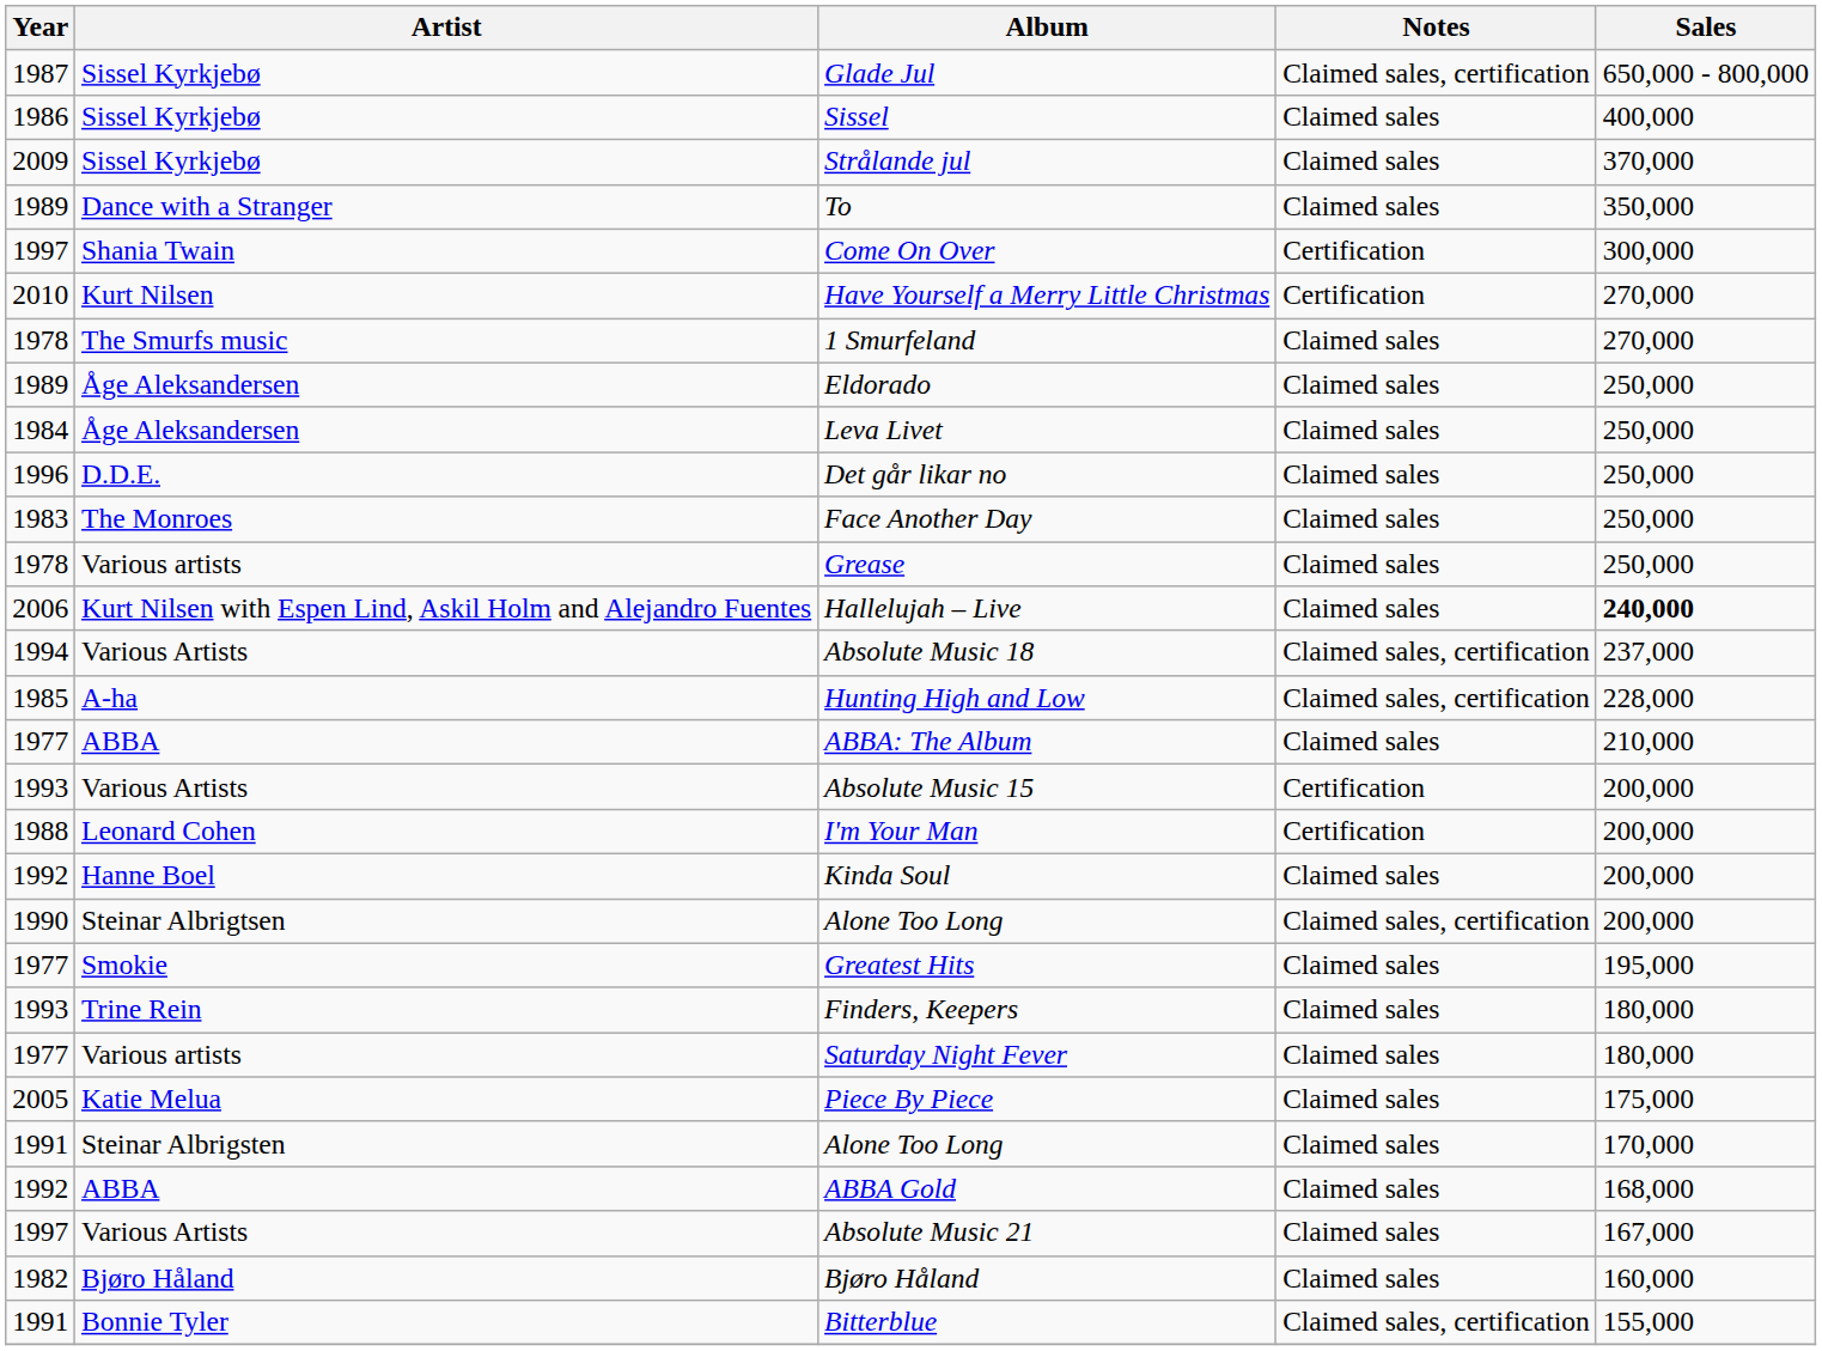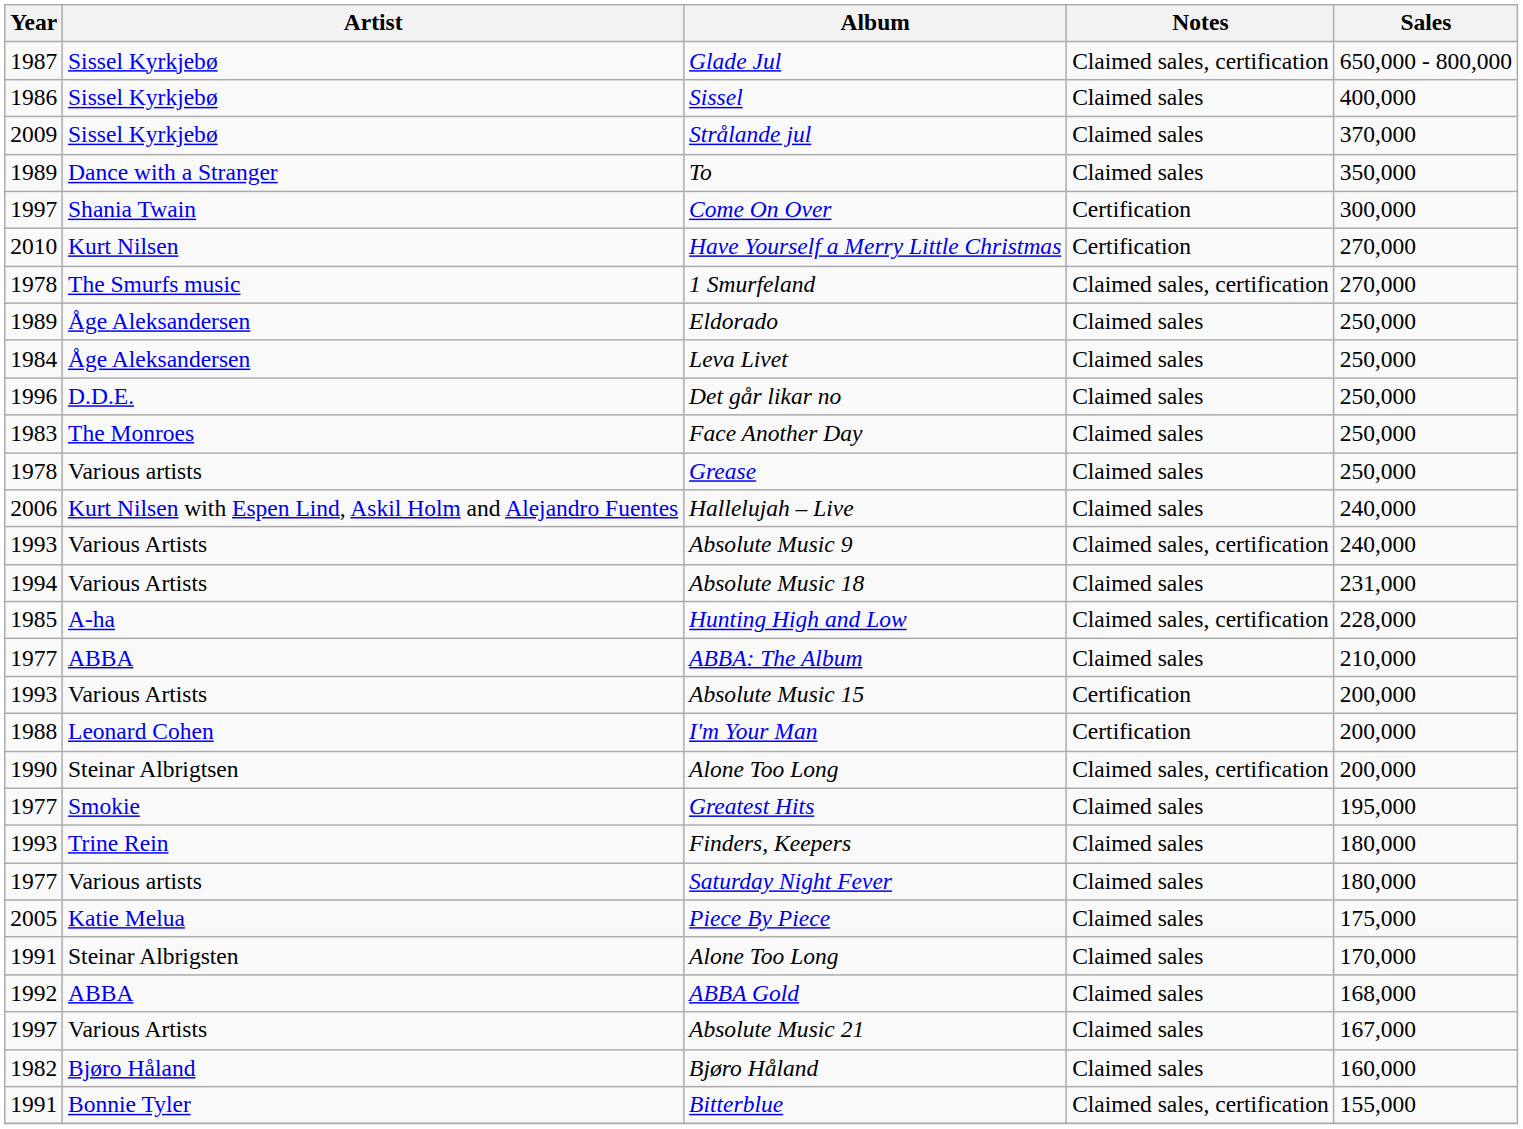 <table class="wikitable">
 <tr>
 <th>Year</th>
 <th>Artist</th>
 <th>Album</th>
 <th>Notes</th>
 <th>Sales</th>
 </tr>
 <tr>
 <td>1987</td>
 <td><a href='#'>Sissel Kyrkjebø</a></td>
 <td><em><a href='#'>Glade Jul</a></em></td>
 <td>Claimed sales, certification</td>
 <td>650,000 - 800,000</td>
 </tr>
 <tr>
 <td>1986</td>
 <td><a href='#'>Sissel Kyrkjebø</a></td>
 <td><a href='#'><em>Sissel</em></a></td>
 <td>Claimed sales</td>
 <td>400,000</td>
 </tr>
 <tr>
 <td>2009</td>
 <td><a href='#'>Sissel Kyrkjebø</a></td>
 <td><em><a href='#'>Strålande jul</a></em></td>
 <td>Claimed sales</td>
 <td>370,000</td>
 </tr>
 <tr>
 <td>1989</td>
 <td><a href='#'>Dance with a Stranger</a></td>
 <td><em>To</em></td>
 <td>Claimed sales</td>
 <td>350,000</td>
 </tr>
 <tr>
 <td>1997</td>
 <td><a href='#'>Shania Twain</a></td>
 <td><em><a href='#'>Come On Over</a></em></td>
 <td>Certification</td>
 <td>300,000</td>
 </tr>
 <tr>
 <td>2010</td>
 <td><a href='#'>Kurt Nilsen</a></td>
 <td><em><a href='#'>Have Yourself a Merry Little Christmas</a></em></td>
 <td>Certification</td>
 <td>270,000</td>
 </tr>
 <tr>
 <td>1978</td>
 <td><a href='#'>The Smurfs music</a></td>
 <td><em>1 Smurfeland</em></td>
-<td>Claimed sales</td>
+<td>Claimed sales, certification</td>
 <td>270,000</td>
 </tr>
 <tr>
 <td>1989</td>
 <td><a href='#'>Åge Aleksandersen</a></td>
 <td><em>Eldorado</em></td>
 <td>Claimed sales</td>
 <td>250,000</td>
 </tr>
 <tr>
 <td>1984</td>
 <td><a href='#'>Åge Aleksandersen</a></td>
 <td><em>Leva Livet</em></td>
 <td>Claimed sales</td>
 <td>250,000</td>
 </tr>
 <tr>
 <td>1996</td>
 <td><a href='#'>D.D.E.</a></td>
 <td><em>Det går likar no</em></td>
 <td>Claimed sales</td>
 <td>250,000</td>
 </tr>
 <tr>
 <td>1983</td>
 <td><a href='#'>The Monroes</a></td>
 <td><em>Face Another Day</em></td>
 <td>Claimed sales</td>
 <td>250,000</td>
 </tr>
 <tr>
 <td>1978</td>
 <td>Various artists</td>
 <td><a href='#'><em>Grease</em></a></td>
 <td>Claimed sales</td>
 <td>250,000</td>
 </tr>
 <tr>
 <td>2006</td>
 <td><a href='#'>Kurt Nilsen</a> with <a href='#'>Espen Lind</a>, <a href='#'>Askil Holm</a> and <a href='#'>Alejandro Fuentes</a></td>
 <td><em>Hallelujah – Live</em></td>
 <td>Claimed sales</td>
-<td><strong>240,000</strong></td>
+<td>240,000</td>
+</tr>
+<tr>
+<td>1993</td>
+<td>Various Artists</td>
+<td><em>Absolute Music 9</em></td>
+<td>Claimed sales, certification</td>
+<td>240,000</td>
 </tr>
 <tr>
 <td>1994</td>
 <td>Various Artists</td>
 <td><em>Absolute Music 18</em></td>
-<td>Claimed sales, certification</td>
-<td>237,000</td>
+<td>Claimed sales</td>
+<td>231,000</td>
 </tr>
 <tr>
 <td>1985</td>
 <td><a href='#'>A-ha</a></td>
 <td><em><a href='#'>Hunting High and Low</a></em></td>
 <td>Claimed sales, certification</td>
 <td>228,000</td>
 </tr>
 <tr>
 <td>1977</td>
 <td><a href='#'>ABBA</a></td>
 <td><em><a href='#'>ABBA: The Album</a></em></td>
 <td>Claimed sales</td>
 <td>210,000</td>
 </tr>
 <tr>
 <td>1993</td>
 <td>Various Artists</td>
 <td><em>Absolute Music 15</em></td>
 <td>Certification</td>
 <td>200,000</td>
 </tr>
 <tr>
 <td>1988</td>
 <td><a href='#'>Leonard Cohen</a></td>
 <td><em><a href='#'>I'm Your Man</a></em></td>
 <td>Certification</td>
-<td>200,000</td>
-</tr>
-<tr>
-<td>1992</td>
-<td><a href='#'>Hanne Boel</a></td>
-<td><em>Kinda Soul</em></td>
-<td>Claimed sales</td>
 <td>200,000</td>
 </tr>
 <tr>
 <td>1990</td>
 <td>Steinar Albrigtsen</td>
 <td><em>Alone Too Long</em></td>
 <td>Claimed sales, certification</td>
 <td>200,000</td>
 </tr>
 <tr>
 <td>1977</td>
 <td><a href='#'>Smokie</a></td>
 <td><em><a href='#'>Greatest Hits</a></em></td>
 <td>Claimed sales</td>
 <td>195,000</td>
 </tr>
 <tr>
 <td>1993</td>
 <td><a href='#'>Trine Rein</a></td>
 <td><em>Finders, Keepers</em></td>
 <td>Claimed sales</td>
 <td>180,000</td>
 </tr>
 <tr>
 <td>1977</td>
 <td>Various artists</td>
 <td><em><a href='#'>Saturday Night Fever</a></em></td>
 <td>Claimed sales</td>
 <td>180,000</td>
 </tr>
 <tr>
 <td>2005</td>
 <td><a href='#'>Katie Melua</a></td>
 <td><em><a href='#'>Piece By Piece</a></em></td>
 <td>Claimed sales</td>
 <td>175,000</td>
 </tr>
 <tr>
 <td>1991</td>
 <td>Steinar Albrigsten</td>
 <td><em>Alone Too Long</em></td>
 <td>Claimed sales</td>
 <td>170,000</td>
 </tr>
 <tr>
 <td>1992</td>
 <td><a href='#'>ABBA</a></td>
 <td><em><a href='#'>ABBA Gold</a></em></td>
 <td>Claimed sales</td>
 <td>168,000</td>
 </tr>
 <tr>
 <td>1997</td>
 <td>Various Artists</td>
 <td><em>Absolute Music 21</em></td>
 <td>Claimed sales</td>
 <td>167,000</td>
 </tr>
 <tr>
 <td>1982</td>
 <td><a href='#'>Bjøro Håland</a></td>
 <td><em>Bjøro Håland</em></td>
 <td>Claimed sales</td>
 <td>160,000</td>
 </tr>
 <tr>
 <td>1991</td>
 <td><a href='#'>Bonnie Tyler</a></td>
 <td><em><a href='#'>Bitterblue</a></em></td>
 <td>Claimed sales, certification</td>
 <td>155,000</td>
 </tr>
 <tr>
 </tr>
 </table>
